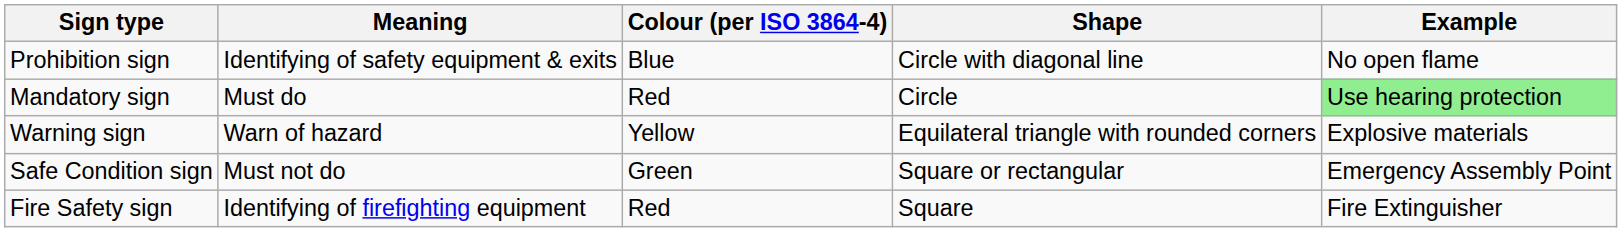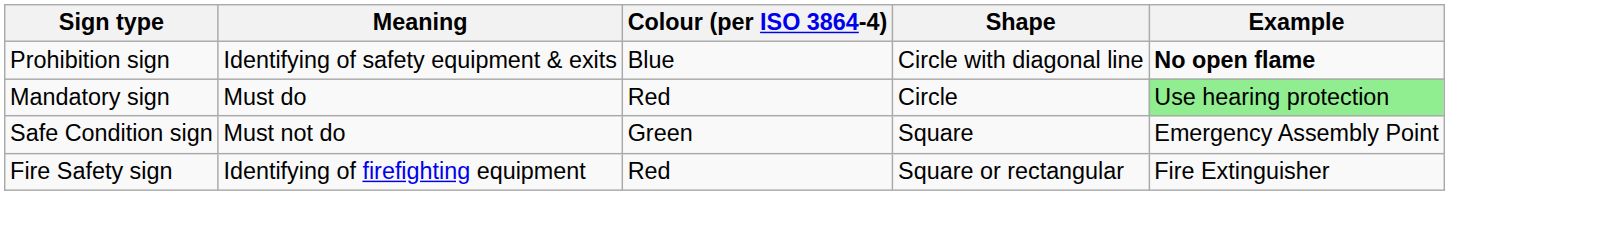 <table class="wikitable sortable">
 <tr>
 <th>Sign type</th>
 <th>Meaning</th>
 <th>Colour (per <a href='#'>ISO 3864</a>-4)</th>
 <th>Shape</th>
 <th>Example</th>
 </tr>
 <tr>
 <td>Prohibition sign</td>
 <td>Identifying of safety equipment & exits</td>
 <td>Blue</td>
 <td>Circle with diagonal line</td>
-<td> No open flame</td>
+<td><strong> No open flame</strong></td>
 </tr>
 <tr>
 <td>Mandatory sign</td>
 <td>Must do</td>
 <td>Red</td>
 <td>Circle</td>
 <td style="background: lightgreen;"> Use hearing protection</td>
 </tr>
 <tr>
-<td>Warning sign</td>
-<td>Warn of hazard</td>
-<td>Yellow</td>
-<td>Equilateral triangle with rounded corners</td>
-<td> Explosive materials</td>
-</tr>
-<tr>
 <td>Safe Condition sign</td>
 <td>Must not do</td>
 <td>Green</td>
-<td>Square or rectangular</td>
+<td>Square</td>
 <td> Emergency Assembly Point</td>
 </tr>
 <tr>
 <td>Fire Safety sign</td>
 <td>Identifying of <a href='#'>firefighting</a> equipment</td>
 <td>Red</td>
-<td>Square</td>
+<td>Square or rectangular</td>
 <td> Fire Extinguisher</td>
 </tr>
 </table>
